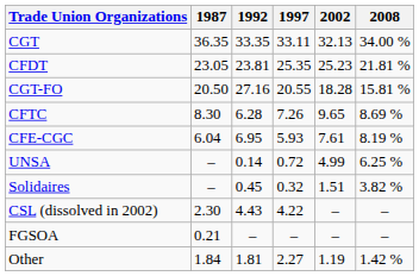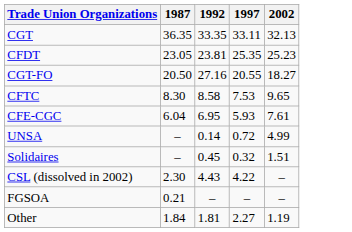 <table class="wikitable sortable">
 <tr>
 <th><a href='#'>Trade Union Organizations</a></th>
 <th>1987</th>
 <th>1992</th>
 <th>1997</th>
 <th>2002</th>
-<th>2008</th>
 </tr>
 <tr>
 <td><a href='#'>CGT</a></td>
 <td>36.35</td>
 <td>33.35</td>
 <td>33.11</td>
 <td>32.13</td>
-<td>34.00 %</td>
 </tr>
 <tr>
 <td><a href='#'>CFDT</a></td>
 <td>23.05</td>
 <td>23.81</td>
 <td>25.35</td>
 <td>25.23</td>
-<td>21.81 %</td>
 </tr>
 <tr>
 <td><a href='#'>CGT-FO</a></td>
 <td>20.50</td>
 <td>27.16</td>
 <td>20.55</td>
-<td>18.28</td>
-<td>15.81 %</td>
+<td>18.27</td>
 </tr>
 <tr>
 <td><a href='#'>CFTC</a></td>
 <td>8.30</td>
-<td>6.28</td>
-<td>7.26</td>
+<td>8.58</td>
+<td>7.53</td>
 <td>9.65</td>
-<td>8.69 %</td>
 </tr>
 <tr>
 <td><a href='#'>CFE-CGC</a></td>
 <td>6.04</td>
 <td>6.95</td>
 <td>5.93</td>
 <td>7.61</td>
-<td>8.19 %</td>
 </tr>
 <tr>
 <td><a href='#'>UNSA</a></td>
 <td align="center">–</td>
 <td>0.14</td>
 <td>0.72</td>
 <td>4.99</td>
-<td>6.25 %</td>
 </tr>
 <tr>
 <td><a href='#'>Solidaires</a></td>
 <td align="center">–</td>
 <td>0.45</td>
 <td>0.32</td>
 <td>1.51</td>
-<td>3.82 %</td>
 </tr>
 <tr>
 <td><a href='#'>CSL</a> (dissolved in 2002)</td>
 <td>2.30</td>
 <td>4.43</td>
 <td>4.22</td>
 <td align="center">–</td>
-<td align="center">–</td>
 </tr>
 <tr>
 <td>FGSOA</td>
 <td>0.21</td>
-<td align="center">–</td>
 <td align="center">–</td>
 <td align="center">–</td>
 <td align="center">–</td>
 </tr>
 <tr>
 <td>Other</td>
 <td>1.84</td>
 <td>1.81</td>
 <td>2.27</td>
 <td>1.19</td>
-<td>1.42 %</td>
 </tr>
 </table>
